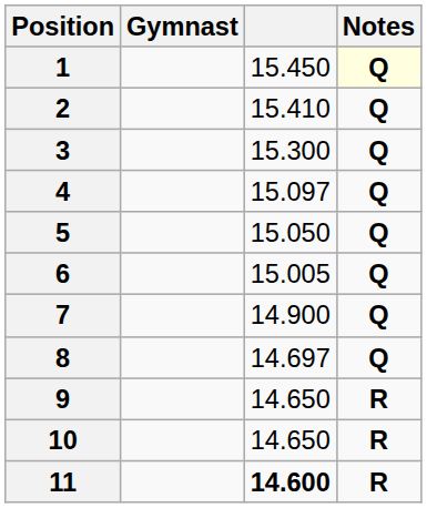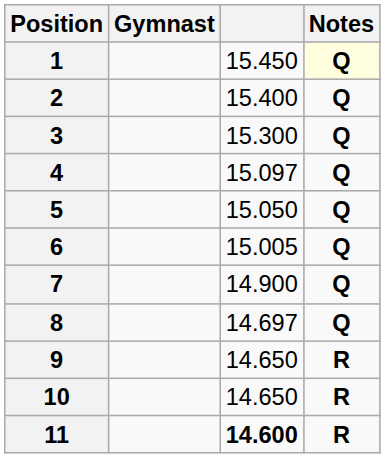 <table class="wikitable sortable" style="text-align:center; font-size:95%">
 <tr>
 <th scope=col>Position</th>
 <th scope=col>Gymnast</th>
 <th scope=col></th>
 <th scope=col>Notes</th>
 </tr>
 <tr>
 <th scope=row>1</th>
 <td align=left></td>
 <td>15.450</td>
 <td style="background: lightyellow;"><strong>Q</strong></td>
 </tr>
 <tr>
 <th scope=row>2</th>
 <td align=left></td>
-<td>15.410</td>
+<td>15.400</td>
 <td><strong>Q</strong></td>
 </tr>
 <tr>
 <th scope=row>3</th>
 <td align=left></td>
 <td>15.300</td>
 <td><strong>Q</strong></td>
 </tr>
 <tr>
 <th scope=row>4</th>
 <td align=left></td>
 <td>15.097</td>
 <td><strong>Q</strong></td>
 </tr>
 <tr>
 <th scope=row>5</th>
 <td align=left></td>
 <td>15.050</td>
 <td><strong>Q</strong></td>
 </tr>
 <tr>
 <th scope=row>6</th>
 <td align=left></td>
 <td>15.005</td>
 <td><strong>Q</strong></td>
 </tr>
 <tr>
 <th scope=row>7</th>
 <td align=left></td>
 <td>14.900</td>
 <td><strong>Q</strong></td>
 </tr>
 <tr>
 <th scope=row>8</th>
 <td align=left></td>
 <td>14.697</td>
 <td><strong>Q</strong></td>
 </tr>
 <tr>
 <th scope=row>9</th>
 <td align=left></td>
 <td>14.650</td>
 <td><strong>R</strong></td>
 </tr>
 <tr>
 <th scope=row>10</th>
 <td align=left></td>
 <td>14.650</td>
 <td><strong>R</strong></td>
 </tr>
 <tr>
 <th scope=row>11</th>
 <td align=left></td>
 <td><strong>14.600</strong></td>
 <td><strong>R</strong></td>
 </tr>
 </table>
